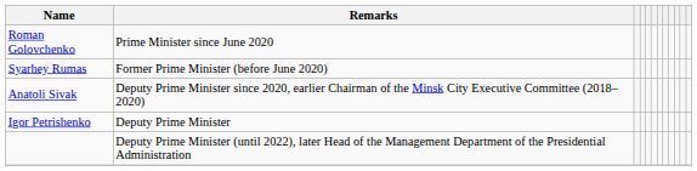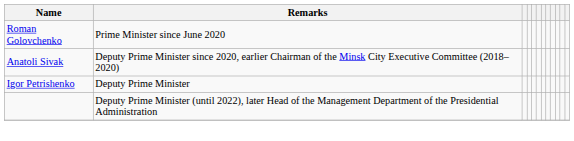 <table class="wikitable sortable" style="margin: auto">
 <tr>
 <th>Name</th>
 <th>Remarks</th>
 <th></th>
 <th></th>
 <th></th>
 <th></th>
 <th></th>
 <th></th>
 <th></th>
 <th></th>
 <th></th>
 <th></th>
 </tr>
 <tr>
 <td><a href='#'>Roman Golovchenko</a></td>
 <td>Prime Minister since June 2020</td>
 <td></td>
 <td></td>
 <td></td>
 <td></td>
 <td></td>
 <td style="text-align:center;"></td>
 <td></td>
 <td></td>
 <td></td>
-</tr>
-<tr>
-<td><a href='#'>Syarhey Rumas</a></td>
-<td>Former Prime Minister (before June 2020)</td>
-<td></td>
-<td></td>
-<td></td>
-<td></td>
-<td></td>
-<td></td>
-<td></td>
-<td></td>
-<td></td>
-<td style="text-align:center;"></td>
 </tr>
 <tr>
 <td><a href='#'>Anatoli Sivak</a></td>
 <td>Deputy Prime Minister since 2020, earlier Chairman of the <a href='#'>Minsk</a> City Executive Committee (2018–2020)</td>
 <td style="text-align:center;"></td>
 <td style="text-align:center;"></td>
 <td style="text-align:center;"></td>
 <td style="text-align:center;"></td>
 <td style="text-align:center;"></td>
 <td></td>
 <td></td>
 <td style="text-align:center;"></td>
 <td style="text-align:center;"></td>
 <td></td>
 </tr>
 <tr>
 <td><a href='#'>Igor Petrishenko</a></td>
 <td>Deputy Prime Minister</td>
 <td></td>
 <td></td>
 <td></td>
 <td></td>
 <td></td>
 <td style="text-align:center;"></td>
 <td></td>
 <td></td>
 <td></td>
 <td></td>
 </tr>
 <tr>
 <td></td>
 <td>Deputy Prime Minister (until 2022), later Head of the Management Department of the Presidential Administration</td>
 <td></td>
 <td></td>
 <td></td>
 <td></td>
 <td></td>
 <td style="text-align:center;"></td>
 <td></td>
 <td></td>
 <td></td>
 <td></td>
 </tr>
 <tr>
 </tr>
 </table>
